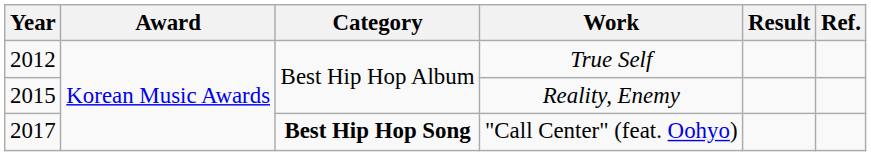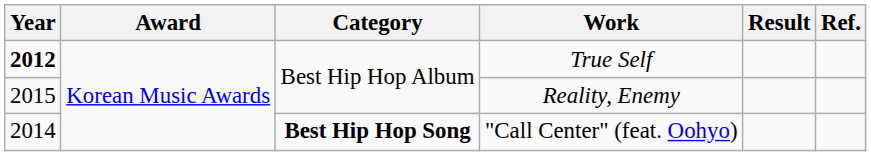 <table class="wikitable plainrowheaders" style="text-align:center;">
 <tr>
 <th>Year</th>
 <th>Award</th>
 <th>Category</th>
 <th>Work</th>
 <th>Result</th>
 <th>Ref.</th>
 </tr>
 <tr>
-<td>2012</td>
+<td><strong>2012</strong></td>
 <td rowspan="3"><a href='#'>Korean Music Awards</a></td>
 <td rowspan="2">Best Hip Hop Album</td>
 <td><em>True Self</em></td>
 <td></td>
 <td></td>
 </tr>
 <tr>
 <td>2015</td>
 <td><em>Reality, Enemy</em></td>
 <td></td>
 <td></td>
 </tr>
 <tr>
-<td>2017</td>
+<td>2014</td>
 <td><strong>Best Hip Hop Song</strong></td>
 <td>"Call Center" (feat. <a href='#'>Oohyo</a>)</td>
 <td></td>
 <td></td>
 </tr>
 </table>
